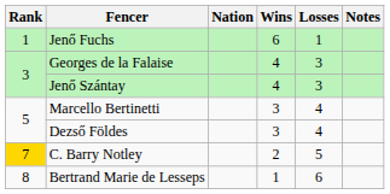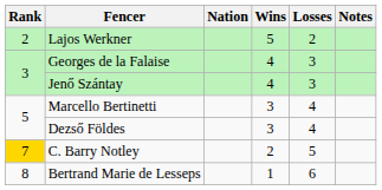 <table class="wikitable sortable" style="text-align:center">
 <tr>
 <th>Rank</th>
 <th>Fencer</th>
 <th>Nation</th>
 <th>Wins</th>
 <th>Losses</th>
 <th>Notes</th>
 </tr>
 <tr bgcolor=bbf3bb>
-<td>1</td>
-<td align=left>Jenő Fuchs</td>
+<td>2</td>
+<td align=left>Lajos Werkner</td>
 <td align=left></td>
-<td>6</td>
-<td>1</td>
+<td>5</td>
+<td>2</td>
 <td></td>
 </tr>
 <tr bgcolor=bbf3bb>
 <td rowspan=2>3</td>
 <td align=left>Georges de la Falaise</td>
 <td align=left></td>
 <td>4</td>
 <td>3</td>
 <td></td>
 </tr>
 <tr bgcolor=bbf3bb>
 <td align=left>Jenő Szántay</td>
 <td align=left></td>
 <td>4</td>
 <td>3</td>
 <td></td>
 </tr>
 <tr>
 <td rowspan=2>5</td>
 <td align=left>Marcello Bertinetti</td>
 <td align=left></td>
 <td>3</td>
 <td>4</td>
 <td></td>
 </tr>
 <tr>
 <td align=left>Dezső Földes</td>
 <td align=left></td>
 <td>3</td>
 <td>4</td>
 <td></td>
 </tr>
 <tr>
 <td style="background: gold;">7</td>
 <td align=left>C. Barry Notley</td>
 <td align=left></td>
 <td>2</td>
 <td>5</td>
 <td></td>
 </tr>
 <tr>
 <td>8</td>
 <td align=left>Bertrand Marie de Lesseps</td>
 <td align=left></td>
 <td>1</td>
 <td>6</td>
 <td></td>
 </tr>
 </table>
